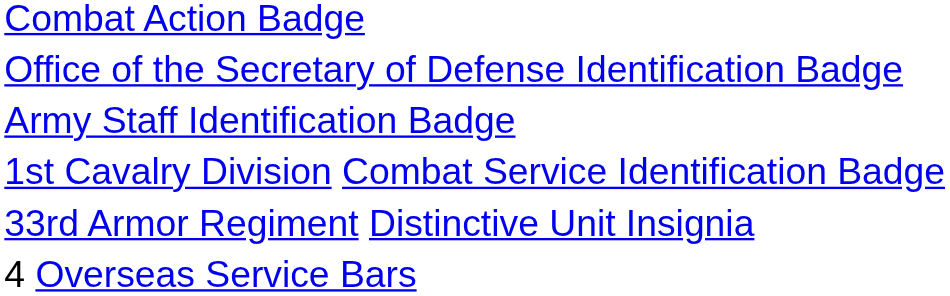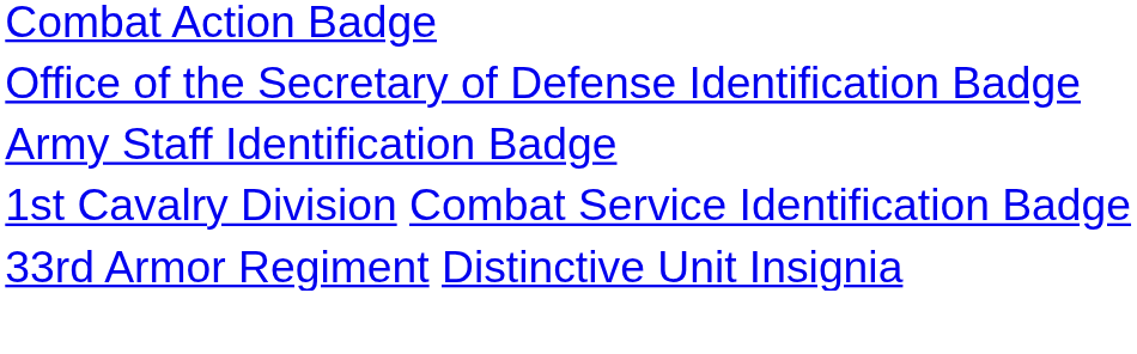 <table>
 <tr>
 <td align=center></td>
 <td><a href='#'>Combat Action Badge</a></td>
 </tr>
 <tr>
 <td align=center></td>
 <td><a href='#'>Office of the Secretary of Defense Identification Badge</a></td>
 </tr>
 <tr>
 <td align=center></td>
 <td><a href='#'>Army Staff Identification Badge</a></td>
 </tr>
 <tr>
 <td align=center></td>
 <td><a href='#'>1st Cavalry Division</a> <a href='#'>Combat Service Identification Badge</a></td>
 </tr>
 <tr>
 <td align=center></td>
 <td><a href='#'>33rd Armor Regiment</a> <a href='#'>Distinctive Unit Insignia</a></td>
 </tr>
-<tr>
-<td align=center></td>
-<td>4 <a href='#'>Overseas Service Bars</a></td>
-</tr>
 </table>
